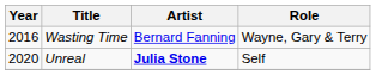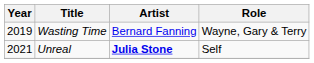 <table class="wikitable sortable">
 <tr>
 <th>Year</th>
 <th>Title</th>
 <th>Artist</th>
 <th>Role</th>
 </tr>
 <tr>
-<td>2016</td>
+<td>2019</td>
 <td><em>Wasting Time</em></td>
 <td><a href='#'>Bernard Fanning</a></td>
 <td>Wayne, Gary & Terry</td>
 </tr>
 <tr>
-<td>2020</td>
+<td>2021</td>
 <td><em>Unreal</em></td>
 <td><strong><a href='#'>Julia Stone</a></strong></td>
 <td>Self</td>
 </tr>
 <tr>
 </tr>
 </table>
